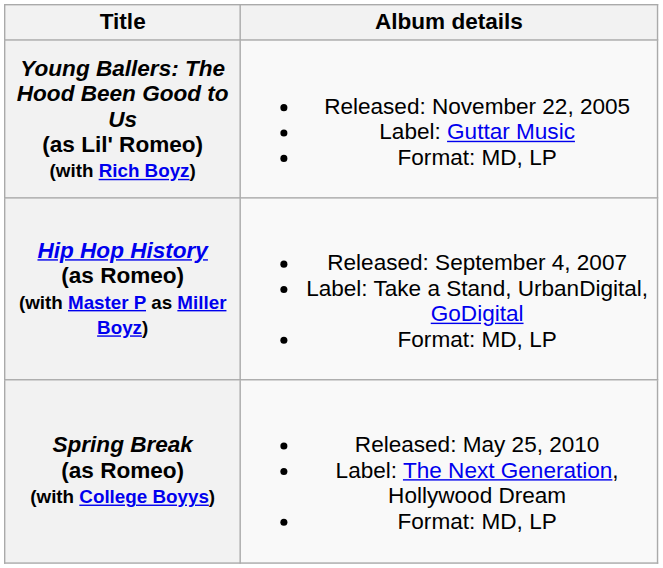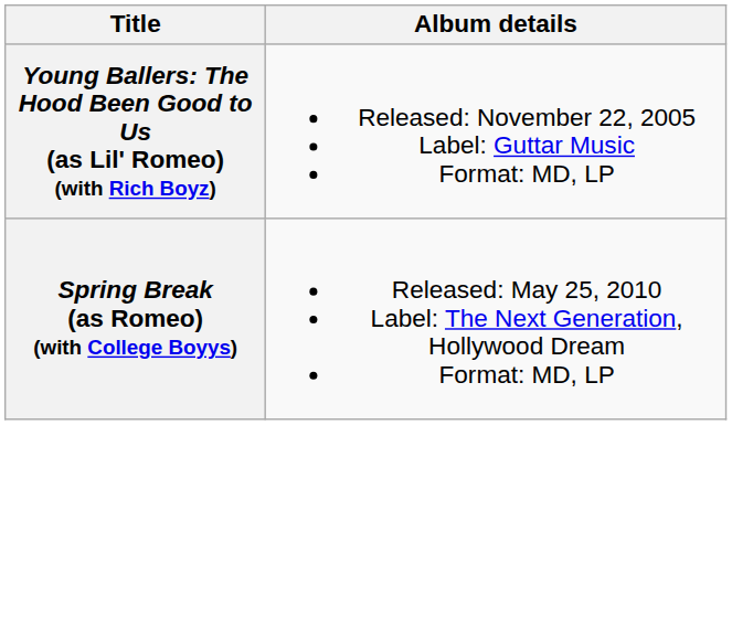 <table class="wikitable plainrowheaders" style="text-align:center;">
 <tr>
 <th scope="col" style="width:10em;">Title</th>
 <th scope="col" style="width:18em;">Album details</th>
 </tr>
 <tr>
 <th scope="row"><em>Young Ballers: The Hood Been Good to Us</em> <br><span>(as Lil' Romeo)</span><br><small>(with <a href='#'>Rich Boyz</a>)</small></th>
 <td><br><ul><li>Released: November 22, 2005</li><li>Label: <a href='#'>Guttar Music</a></li><li>Format: MD, LP</li></ul></td>
 </tr>
 <tr>
-<th scope="row"><em><a href='#'>Hip Hop History</a></em> <br><span>(as Romeo)</span><br><small>(with <a href='#'>Master P</a> as <a href='#'>Miller Boyz</a>)</small></th>
-<td><br><ul><li>Released: September 4, 2007</li><li>Label: Take a Stand, UrbanDigital, <a href='#'>GoDigital</a></li><li>Format: MD, LP</li></ul></td>
-</tr>
-<tr>
 <th scope="row"><em>Spring Break</em> <br><span>(as Romeo)</span><br><small>(with <a href='#'>College Boyys</a>)</small></th>
 <td><br><ul><li>Released: May 25, 2010</li><li>Label: <a href='#'>The Next Generation</a>, Hollywood Dream</li><li>Format: MD, LP</li></ul></td>
 </tr>
 </table>
